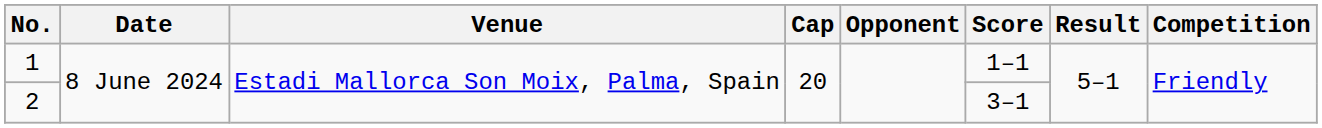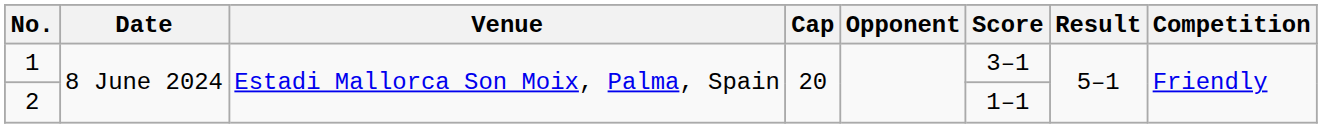 <table class="wikitable">
 <tr>
 <th>No.</th>
 <th>Date</th>
 <th>Venue</th>
 <th>Cap</th>
 <th>Opponent</th>
 <th>Score</th>
 <th>Result</th>
 <th>Competition</th>
 </tr>
 <tr>
 <td align=center>1</td>
 <td rowspan="2">8 June 2024</td>
 <td rowspan="2"><a href='#'>Estadi Mallorca Son Moix</a>, <a href='#'>Palma</a>, Spain</td>
 <td rowspan="2" align=center>20</td>
 <td rowspan="2"></td>
-<td align=center>1–1</td>
+<td align=center>3–1</td>
 <td rowspan="2" align=center>5–1</td>
 <td rowspan="2"><a href='#'>Friendly</a></td>
 </tr>
 <tr>
 <td align=center>2</td>
-<td align=center>3–1</td>
+<td align=center>1–1</td>
 </tr>
 </table>
